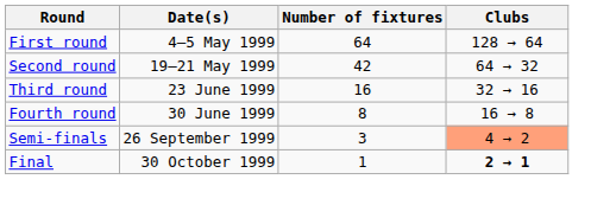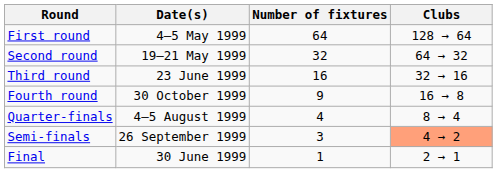 <table class="wikitable" style="text-align:center">
 <tr>
 <th>Round</th>
 <th>Date(s)</th>
 <th>Number of fixtures</th>
 <th width=100>Clubs</th>
 </tr>
 <tr>
 <td align=left><a href='#'>First round</a></td>
 <td align=right>4–5 May 1999</td>
 <td>64</td>
 <td>128 → 64</td>
 </tr>
 <tr>
 <td align=left><a href='#'>Second round</a></td>
 <td align=right>19–21 May 1999</td>
-<td>42</td>
+<td>32</td>
 <td>64 → 32</td>
 </tr>
 <tr>
 <td align=left><a href='#'>Third round</a></td>
 <td align=right>23 June 1999</td>
 <td>16</td>
 <td>32 → 16</td>
 </tr>
 <tr>
 <td align=left><a href='#'>Fourth round</a></td>
-<td align=right>30 June 1999</td>
-<td>8</td>
+<td align=right>30 October 1999</td>
+<td>9</td>
 <td>16 → 8</td>
+</tr>
+<tr>
+<td align=left><a href='#'>Quarter-finals</a></td>
+<td align=right>4–5 August 1999</td>
+<td>4</td>
+<td>8 → 4</td>
 </tr>
 <tr>
 <td align=left><a href='#'>Semi-finals</a></td>
 <td align=right>26 September 1999</td>
 <td>3</td>
 <td style="background: lightsalmon;">4 → 2</td>
 </tr>
 <tr>
 <td align=left><a href='#'>Final</a></td>
-<td align=right>30 October 1999</td>
+<td align=right>30 June 1999</td>
 <td>1</td>
-<td><strong>2 → 1</strong></td>
+<td>2 → 1</td>
 </tr>
 </table>
